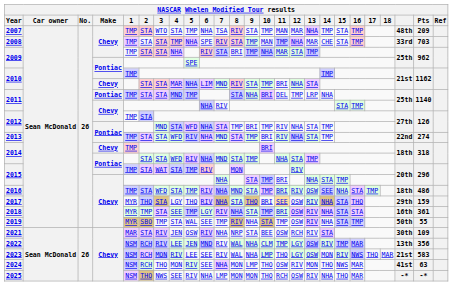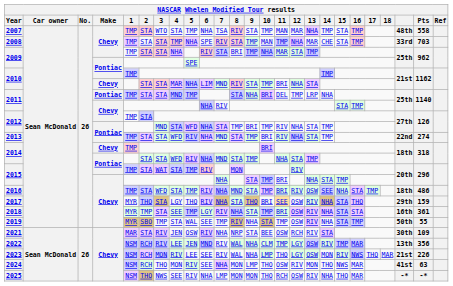 <table class="wikitable" style="text-align:center; font-size:75%">
 <tr>
 <th colspan=38><a href='#'>NASCAR</a> <a href='#'>Whelen Modified Tour</a> results</th>
 </tr>
 <tr>
 <th>Year</th>
 <th>Car owner</th>
 <th>No.</th>
 <th>Make</th>
 <th>1</th>
 <th>2</th>
 <th>3</th>
 <th>4</th>
 <th>5</th>
 <th>6</th>
 <th>7</th>
 <th>8</th>
 <th>9</th>
 <th>10</th>
 <th>11</th>
 <th>12</th>
 <th>13</th>
 <th>14</th>
 <th>15</th>
 <th>16</th>
 <th>17</th>
 <th>18</th>
 <th></th>
 <th>Pts</th>
 <th>Ref</th>
 </tr>
 <tr>
 <th><a href='#'>2007</a></th>
 <th rowspan=19>Sean McDonald</th>
 <th rowspan=19>26</th>
 <th rowspan=3><a href='#'>Chevy</a></th>
 <td style="background:#FFCFCF;"><a href='#'>TMP</a><br></td>
 <td style="background:#FFCFCF;"><a href='#'>STA</a><br></td>
 <td><a href='#'>WTO</a></td>
 <td><a href='#'>STA</a></td>
 <td><a href='#'>TMP</a></td>
 <td><a href='#'>NHA</a></td>
 <td><a href='#'>TSA</a></td>
 <td style="background:#FFCFCF;"><a href='#'>RIV</a><br></td>
 <td><a href='#'>STA</a></td>
 <td><a href='#'>TMP</a></td>
 <td><a href='#'>MAN</a></td>
 <td><a href='#'>MAR</a></td>
 <td style="background:#EFCFFF;"><a href='#'>NHA</a><br></td>
 <td><a href='#'>TMP</a></td>
 <td><a href='#'>STA</a></td>
 <td style="background:#FFCFCF;"><a href='#'>TMP</a><br></td>
 <td colspan=2></td>
 <th>48th</th>
-<th>209</th>
+<th>558</th>
 <th></th>
 </tr>
 <tr>
 <th><a href='#'>2008</a></th>
 <td style="background:#EFCFFF;"><a href='#'>TMP</a><br></td>
 <td><a href='#'>STA</a></td>
 <td style="background:#FFCFCF;"><a href='#'>STA</a><br></td>
 <td style="background:#FFCFCF;"><a href='#'>TMP</a><br></td>
 <td style="background:#EFCFFF;"><a href='#'>NHA</a><br></td>
 <td><a href='#'>SPE</a></td>
 <td style="background:#FFCFCF;"><a href='#'>RIV</a><br></td>
 <td style="background:#FFCFCF;"><a href='#'>STA</a><br></td>
 <td style="background:#DFFFDF;"><a href='#'>TMP</a><br></td>
 <td><a href='#'>MAN</a></td>
 <td style="background:#CFCFFF;"><a href='#'>TMP</a><br></td>
 <td style="background:#EFCFFF;"><a href='#'>NHA</a><br></td>
 <td><a href='#'>MAR</a></td>
 <td><a href='#'>CHE</a></td>
 <td><a href='#'>STA</a></td>
 <td style="background:#FFCFCF;"><a href='#'>TMP</a><br></td>
 <td colspan=2></td>
 <th>33rd</th>
 <th>703</th>
 <th></th>
 </tr>
 <tr>
 <th rowspan=2><a href='#'>2009</a></th>
 <td><a href='#'>TMP</a></td>
 <td style="background:#FFCFCF;"><a href='#'>STA</a><br></td>
 <td style="background:#FFCFCF;"><a href='#'>STA</a><br></td>
 <td style="background:#EFCFFF;"><a href='#'>NHA</a><br></td>
 <td></td>
 <td style="background:#FFCFCF;"><a href='#'>RIV</a><br></td>
 <td style="background:#CFCFFF;"><a href='#'>STA</a><br></td>
 <td><a href='#'>BRI</a></td>
 <td style="background:#CFCFFF;"><a href='#'>TMP</a><br></td>
 <td style="background:#CFCFFF;"><a href='#'>NHA</a><br></td>
 <td style="background:#DFFFDF;"><a href='#'>MAR</a><br></td>
 <td style="background:#DFFFDF;"><a href='#'>STA</a><br></td>
 <td style="background:#CFCFFF;"><a href='#'>TMP</a><br></td>
 <td colspan=5></td>
 <th rowspan=2>25th</th>
 <th rowspan=2>962</th>
 <th rowspan=2></th>
 </tr>
 <tr>
 <th rowspan=2><a href='#'>Pontiac</a></th>
 <td colspan=4></td>
 <td style="background:#DFFFDF;"><a href='#'>SPE</a><br></td>
 <td colspan=13></td>
 </tr>
 <tr>
 <th rowspan=2><a href='#'>2010</a></th>
 <td style="background:#CFCFFF;"><a href='#'>TMP</a><br></td>
 <td colspan=12></td>
 <td style="background:#CFCFFF;"><a href='#'>TMP</a><br></td>
 <td colspan=4></td>
 <th rowspan=2>21st</th>
 <th rowspan=2>1162</th>
 <th rowspan=2></th>
 </tr>
 <tr>
 <th><a href='#'>Chevy</a></th>
 <td></td>
 <td style="background:#FFCFCF;"><a href='#'>STA</a><br></td>
 <td style="background:#FFCFCF;"><a href='#'>STA</a><br></td>
 <td style="background:#EFCFFF;"><a href='#'>MAR</a><br></td>
 <td style="background:#CFCFFF;"><a href='#'>NHA</a><br></td>
 <td style="background:#EFCFFF;"><a href='#'>LIM</a><br></td>
 <td style="background:#DFFFDF;"><a href='#'>MND</a><br></td>
 <td style="background:#FFCFCF;"><a href='#'>RIV</a><br></td>
 <td style="background:#DFFFDF;"><a href='#'>STA</a><br></td>
 <td style="background:#DFFFDF;"><a href='#'>TMP</a><br></td>
 <td><a href='#'>BRI</a></td>
 <td style="background:#DFFFDF;"><a href='#'>NHA</a><br></td>
 <td style="background:#EFCFFF;"><a href='#'>STA</a><br></td>
 <td colspan=5></td>
 </tr>
 <tr>
 <th rowspan=2><a href='#'>2011</a></th>
 <th><a href='#'>Pontiac</a></th>
 <td style="background:#CFCFFF;"><a href='#'>TMP</a><br></td>
 <td style="background:#EFCFFF;"><a href='#'>STA</a><br></td>
 <td style="background:#EFCFFF;"><a href='#'>STA</a><br></td>
 <td style="background:#CFCFFF;"><a href='#'>MND</a><br></td>
 <td style="background:#CFCFFF;"><a href='#'>TMP</a><br></td>
 <td colspan=2></td>
 <td style="background:#CFCFFF;"><a href='#'>STA</a><br></td>
 <td style="background:#DFFFDF;"><a href='#'>NHA</a><br></td>
 <td style="background:#EFCFFF;"><a href='#'>BRI</a><br></td>
 <td><a href='#'>DEL</a></td>
 <td><a href='#'>TMP</a></td>
 <td><a href='#'>LRP</a></td>
 <td><a href='#'>NHA</a></td>
 <td colspan=4></td>
 <th rowspan=2>25th</th>
 <th rowspan=2>1140</th>
 <th rowspan=2></th>
 </tr>
 <tr>
 <th rowspan=2><a href='#'>Chevy</a></th>
 <td colspan=5></td>
 <td style="background:#CFCFFF;"><a href='#'>NHA</a><br></td>
 <td><a href='#'>RIV</a></td>
 <td colspan=7></td>
 <td style="background:#DFFFDF;"><a href='#'>STA</a><br></td>
 <td style="background:#DFFFDF;"><a href='#'>TMP</a><br></td>
 <td colspan=2></td>
 </tr>
 <tr>
 <th rowspan=2><a href='#'>2012</a></th>
 <td><a href='#'>TMP</a></td>
 <td style="background:#CFCFFF;"><a href='#'>STA</a><br></td>
 <td colspan=16></td>
 <th rowspan=2>27th</th>
 <th rowspan=2>126</th>
 <th rowspan=2></th>
 </tr>
 <tr>
 <th rowspan=2><a href='#'>Pontiac</a></th>
 <td colspan=2></td>
 <td style="background:#DFFFDF;"><a href='#'>MND</a><br></td>
 <td style="background:#CFCFFF;"><a href='#'>STA</a><br></td>
 <td style="background:#EFCFFF;"><a href='#'>WFD</a><br></td>
 <td style="background:#CFCFFF;"><a href='#'>NHA</a><br></td>
 <td style="background:#EFCFFF;"><a href='#'>STA</a><br></td>
 <td><a href='#'>TMP</a></td>
 <td><a href='#'>BRI</a></td>
 <td><a href='#'>TMP</a></td>
 <td><a href='#'>RIV</a></td>
 <td><a href='#'>NHA</a></td>
 <td><a href='#'>STA</a></td>
 <td><a href='#'>TMP</a></td>
 <td colspan=4></td>
 </tr>
 <tr>
 <th><a href='#'>2013</a></th>
 <td style="background:#CFCFFF;"><a href='#'>TMP</a><br></td>
 <td style="background:#EFCFFF;"><a href='#'>STA</a><br></td>
 <td style="background:#DFFFDF;"><a href='#'>STA</a><br></td>
 <td style="background:#DFFFDF;"><a href='#'>WFD</a><br></td>
 <td style="background:#CFCFFF;"><a href='#'>RIV</a><br></td>
 <td style="background:#EFCFFF;"><a href='#'>NHA</a><br></td>
 <td style="background:#DFFFDF;"><a href='#'>MND</a><br></td>
 <td style="background:#EFCFFF;"><a href='#'>STA</a><br></td>
 <td style="background:#DFFFDF;"><a href='#'>TMP</a><br></td>
 <td><a href='#'>BRI</a></td>
 <td style="background:#DFFFDF;"><a href='#'>RIV</a><br></td>
 <td style="background:#CFCFFF;"><a href='#'>NHA</a><br></td>
 <td style="background:#DFFFDF;"><a href='#'>STA</a><br></td>
 <td><a href='#'>TMP</a></td>
 <td colspan=4></td>
 <th>22nd</th>
 <th>274</th>
 <th></th>
 </tr>
 <tr>
 <th rowspan=2><a href='#'>2014</a></th>
 <th><a href='#'>Chevy</a></th>
 <td style="background:#FFCFCF;"><a href='#'>TMP</a><br></td>
 <td colspan=8></td>
 <td style="background:#EFCFFF;"><a href='#'>BRI</a><br></td>
 <td colspan=8></td>
 <th rowspan=2>18th</th>
 <th rowspan=2>318</th>
 <th rowspan=2></th>
 </tr>
 <tr>
 <th rowspan=2><a href='#'>Pontiac</a></th>
 <td></td>
 <td style="background:#DFFFDF;"><a href='#'>STA</a><br></td>
 <td style="background:#DFFFDF;"><a href='#'>STA</a><br></td>
 <td style="background:#DFFFDF;"><a href='#'>WFD</a><br></td>
 <td style="background:#EFCFFF;"><a href='#'>RIV</a><br></td>
 <td style="background:#CFCFFF;"><a href='#'>NHA</a><br></td>
 <td style="background:#DFFFDF;"><a href='#'>MND</a><br></td>
 <td style="background:#DFFFDF;"><a href='#'>STA</a><br></td>
 <td style="background:#DFFFDF;"><a href='#'>TMP</a><br></td>
 <td></td>
 <td style="background:#DFFFDF;"><a href='#'>NHA</a><br></td>
 <td style="background:#DFFFDF;"><a href='#'>STA</a><br></td>
 <td style="background:#EFCFFF;"><a href='#'>TMP</a><br></td>
 <td colspan=5></td>
 </tr>
 <tr>
 <th rowspan=2><a href='#'>2015</a></th>
 <td style="background:#CFCFFF;"><a href='#'>TMP</a><br></td>
 <td style="background:#EFCFFF;"><a href='#'>STA</a><br></td>
 <td style="background:#EFCFFF;"><a href='#'>WAT</a><br></td>
 <td style="background:#CFCFFF;"><a href='#'>STA</a><br></td>
 <td style="background:#CFCFFF;"><a href='#'>TMP</a><br></td>
 <td style="background:#FFCFCF;"><a href='#'>RIV</a><br></td>
 <td></td>
 <td style="background:#EFCFFF;"><a href='#'>MON</a><br></td>
 <td colspan=3></td>
 <td style="background:#DFFFDF;"><a href='#'>RIV</a><br></td>
 <td colspan=6></td>
 <th rowspan=2>20th</th>
 <th rowspan=2>296</th>
 <th rowspan=2></th>
 </tr>
 <tr>
 <th rowspan=5><a href='#'>Chevy</a></th>
 <td colspan=6></td>
 <td style="background:#DFFFDF;"><a href='#'>NHA</a><br></td>
 <td></td>
 <td style="background:#EFCFFF;"><a href='#'>STA</a><br></td>
 <td style="background:#CFCFFF;"><a href='#'>TMP</a><br></td>
 <td><a href='#'>BRI</a></td>
 <td></td>
 <td style="background:#DFFFDF;"><a href='#'>NHA</a><br></td>
 <td style="background:#DFFFDF;"><a href='#'>STA</a><br></td>
 <td style="background:#DFFFDF;"><a href='#'>TMP</a><br></td>
 <td colspan=3></td>
 </tr>
 <tr>
 <th><a href='#'>2016</a></th>
 <td style="background:#CFCFFF;"><a href='#'>TMP</a><br></td>
 <td style="background:#CFCFFF;"><a href='#'>STA</a><br></td>
 <td style="background:#DFFFDF;"><a href='#'>WFD</a><br></td>
 <td style="background:#DFFFDF;"><a href='#'>STA</a><br></td>
 <td style="background:#DFFFDF;"><a href='#'>TMP</a><br></td>
 <td style="background:#EFCFFF;"><a href='#'>RIV</a><br></td>
 <td style="background:#CFCFFF;"><a href='#'>NHA</a><br></td>
 <td style="background:#DFFFDF;"><a href='#'>MND</a><br></td>
 <td style="background:#DFFFDF;"><a href='#'>STA</a><br></td>
 <td style="background:#EFCFFF;"><a href='#'>TMP</a><br></td>
 <td style="background:#DFFFDF;"><a href='#'>BRI</a><br></td>
 <td style="background:#DFFFDF;"><a href='#'>RIV</a><br></td>
 <td style="background:#DFFFDF;"><a href='#'>OSW</a><br></td>
 <td style="background:#CFCFFF;"><a href='#'>SEE</a><br></td>
 <td style="background:#DFFFDF;"><a href='#'>NHA</a><br></td>
 <td style="background:#EFCFFF;"><a href='#'>STA</a><br></td>
 <td style="background:#DFFFDF;"><a href='#'>TMP</a><br></td>
 <td></td>
 <th>18th</th>
 <th>486</th>
 <th></th>
 </tr>
 <tr>
 <th><a href='#'>2017</a></th>
 <td><a href='#'>MYR</a></td>
 <td style="background:#CFCFFF;"><a href='#'>THO</a><br></td>
 <td style="background:#DFC484;"><a href='#'>STA</a><br></td>
 <td><a href='#'>LGY</a></td>
 <td><a href='#'>THO</a></td>
 <td style="background:#EFCFFF;"><a href='#'>RIV</a><br></td>
 <td style="background:#DFC484;"><a href='#'>NHA</a><br></td>
 <td style="background:#DFFFDF;"><a href='#'>STA</a><br></td>
 <td style="background:#DFC484;"><a href='#'>THO</a><br></td>
 <td><a href='#'>BRI</a></td>
 <td style="background:#FFDF9F;"><a href='#'>SEE</a><br></td>
 <td><a href='#'>OSW</a></td>
 <td style="background:#DFFFDF;"><a href='#'>RIV</a><br></td>
 <td style="background:#DFC484;"><a href='#'>NHA</a><br></td>
 <td style="background:#CFCFFF;"><a href='#'>STA</a><br></td>
 <td style="background:#EFCFFF;"><a href='#'>THO</a><br></td>
 <td colspan=2></td>
 <th>29th</th>
 <th>159</th>
 <th></th>
 </tr>
 <tr>
 <th><a href='#'>2018</a></th>
 <td style="background:#DFFFDF;"><a href='#'>MYR</a><br></td>
 <td style="background:#DFFFDF;"><a href='#'>TMP</a><br></td>
 <td style="background:#EFCFFF;"><a href='#'>STA</a><br></td>
 <td style="background:#DFFFDF;"><a href='#'>SEE</a><br></td>
 <td style="background:#CFCFFF;"><a href='#'>TMP</a><br></td>
 <td style="background:#DFFFDF;"><a href='#'>LGY</a><br></td>
 <td style="background:#EFCFFF;"><a href='#'>RIV</a><br></td>
 <td style="background:#CFCFFF;"><a href='#'>NHA</a><br></td>
 <td style="background:#DFFFDF;"><a href='#'>STA</a><br></td>
 <td style="background:#CFCFFF;"><a href='#'>TMP</a><br></td>
 <td style="background:#DFFFDF;"><a href='#'>BRI</a><br></td>
 <td style="background:#EFCFFF;"><a href='#'>OSW</a><br></td>
 <td style="background:#EFCFFF;"><a href='#'>RIV</a><br></td>
 <td style="background:#EFCFFF;"><a href='#'>NHA</a><br></td>
 <td style="background:#CFCFFF;"><a href='#'>STA</a><br></td>
 <td style="background:#EFCFFF;"><a href='#'>STA</a><br></td>
 <td colspan=2></td>
 <th>16th</th>
 <th>361</th>
 <th></th>
 </tr>
 <tr>
 <th><a href='#'>2019</a></th>
 <td style="background:#DFC484;"><a href='#'>MYR</a><br></td>
 <td style="background:#DFC484;"><a href='#'>SBO</a><br></td>
 <td><a href='#'>TMP</a></td>
 <td><a href='#'>STA</a></td>
 <td><a href='#'>WAL</a></td>
 <td><a href='#'>SEE</a></td>
 <td><a href='#'>TMP</a></td>
 <td style="background:#DFC484;"><a href='#'>RIV</a><br></td>
 <td><a href='#'>NHA</a></td>
 <td style="background:#DFC484;"><a href='#'>STA</a><br></td>
 <td><a href='#'>TMP</a></td>
 <td><a href='#'>OSW</a></td>
 <td style="background:#EFCFFF;"><a href='#'>RIV</a><br></td>
 <td><a href='#'>NHA</a></td>
 <td style="background:#CFCFFF;"><a href='#'>STA</a><br></td>
 <td style="background:#CFCFFF;"><a href='#'>TMP</a><br></td>
 <td colspan=2></td>
 <th>50th</th>
 <th>55</th>
 <th></th>
 </tr>
 <tr>
 <th><a href='#'>2021</a></th>
 <th rowspan=5>Sean McDonald</th>
 <th rowspan=5>26</th>
 <th rowspan=5><a href='#'>Chevy</a></th>
 <td style="background:#EFCFFF;"><a href='#'>MAR</a><br></td>
 <td style="background:#EFCFFF;"><a href='#'>STA</a><br></td>
 <td style="background:#EFCFFF;"><a href='#'>RIV</a><br></td>
 <td><a href='#'>JEN</a></td>
 <td><a href='#'>OSW</a></td>
 <td style="background:#EFCFFF;"><a href='#'>RIV</a><br></td>
 <td><a href='#'>NHA</a></td>
 <td><a href='#'>NRP</a></td>
 <td><a href='#'>STA</a></td>
 <td><a href='#'>BEE</a></td>
 <td><a href='#'>OSW</a></td>
 <td><a href='#'>RCH</a></td>
 <td><a href='#'>RIV</a></td>
 <td style="background:#EFCFFF;"><a href='#'>STA</a><br></td>
 <td colspan=4></td>
 <th>30th</th>
 <th>109</th>
 <th></th>
 </tr>
 <tr>
 <th><a href='#'>2022</a></th>
 <td style="background:#CFCFFF;"><a href='#'>NSM</a><br></td>
 <td style="background:#CFCFFF;"><a href='#'>RCH</a><br></td>
 <td style="background:#CFCFFF;"><a href='#'>RIV</a><br></td>
 <td style="background:#DFFFDF;"><a href='#'>LEE</a><br></td>
 <td style="background:#DFFFDF;"><a href='#'>JEN</a><br></td>
 <td style="background:#CFCFFF;"><a href='#'>MND</a><br></td>
 <td><a href='#'>RIV</a></td>
 <td style="background:#DFFFDF;"><a href='#'>WAL</a><br></td>
 <td style="background:#DFFFDF;"><a href='#'>NHA</a><br></td>
 <td style="background:#DFFFDF;"><a href='#'>CLM</a><br></td>
 <td style="background:#DFFFDF;"><a href='#'>TMP</a><br></td>
 <td style="background:#DFFFDF;"><a href='#'>LGY</a><br></td>
 <td style="background:#CFCFFF;"><a href='#'>OSW</a><br></td>
 <td style="background:#DFFFDF;"><a href='#'>RIV</a><br></td>
 <td style="background:#CFCFFF;"><a href='#'>TMP</a><br></td>
 <td style="background:#CFCFFF;"><a href='#'>MAR</a><br></td>
 <td colspan=2></td>
 <th>13th</th>
 <th>356</th>
 <th></th>
 </tr>
 <tr>
 <th><a href='#'>2023</a></th>
 <td style="background:#CFCFFF;"><a href='#'>NSM</a><br></td>
 <td style="background:#EFCFFF;"><a href='#'>RCH</a><br></td>
 <td style="background:#CFCFFF;"><a href='#'>MON</a><br></td>
 <td style="background:#DFFFDF;"><a href='#'>RIV</a><br></td>
 <td><a href='#'>LEE</a></td>
 <td><a href='#'>SEE</a></td>
 <td><a href='#'>RIV</a></td>
 <td><a href='#'>WAL</a></td>
 <td><a href='#'>NHA</a></td>
 <td style="background:#DFFFDF;"><a href='#'>LMP</a><br></td>
 <td><a href='#'>THO</a></td>
 <td style="background:#DFFFDF;"><a href='#'>LGY</a><br></td>
 <td style="background:#DFFFDF;"><a href='#'>OSW</a><br></td>
 <td><a href='#'>MON</a></td>
 <td style="background:#DFFFDF;"><a href='#'>RIV</a><br></td>
 <td style="background:#CFCFFF;"><a href='#'>NWS</a><br></td>
 <td><a href='#'>THO</a></td>
 <td><a href='#'>MAR</a></td>
 <th>21st</th>
-<th>583</th>
+<th>226</th>
 <th></th>
 </tr>
 <tr>
 <th><a href='#'>2024</a></th>
 <td style="background:#CFCFFF;"><a href='#'>NSM</a><br></td>
 <td style="background:#DFFFDF;"><a href='#'>RCH</a><br></td>
 <td><a href='#'>THO</a></td>
 <td><a href='#'>MON</a></td>
 <td style="background:#DFFFDF;"><a href='#'>RIV</a><br></td>
 <td><a href='#'>SEE</a></td>
 <td style="background:#EFCFFF;"><a href='#'>NHA</a><br></td>
 <td><a href='#'>MON</a></td>
 <td><a href='#'>LMP</a></td>
 <td><a href='#'>THO</a></td>
 <td><a href='#'>OSW</a></td>
 <td><a href='#'>RIV</a></td>
 <td><a href='#'>MON</a></td>
 <td><a href='#'>THO</a></td>
 <td><a href='#'>NWS</a></td>
 <td><a href='#'>MAR</a></td>
 <td colspan=2></td>
 <th>41st</th>
 <th>63</th>
 <th></th>
 </tr>
 <tr>
 <th><a href='#'>2025</a></th>
 <td style="background:#EFCFFF;"><a href='#'>NSM</a><br></td>
 <td style="background:#DFC484;"><a href='#'>THO</a><br></td>
 <td><a href='#'>NWS</a></td>
 <td><a href='#'>SEE</a></td>
 <td><a href='#'>RIV</a></td>
 <td><a href='#'>NHA</a></td>
 <td><a href='#'>LMP</a></td>
 <td><a href='#'>MON</a></td>
 <td style="background:#;"><a href='#'>MON</a><br></td>
 <td><a href='#'>THO</a></td>
 <td><a href='#'>RCH</a></td>
 <td><a href='#'>OSW</a></td>
 <td><a href='#'>RIV</a></td>
 <td><a href='#'>NHA</a></td>
 <td><a href='#'>THO</a></td>
 <td><a href='#'>MAR</a></td>
 <td colspan=2></td>
 <th>-*</th>
 <th>-*</th>
 <th></th>
 </tr>
 </table>
